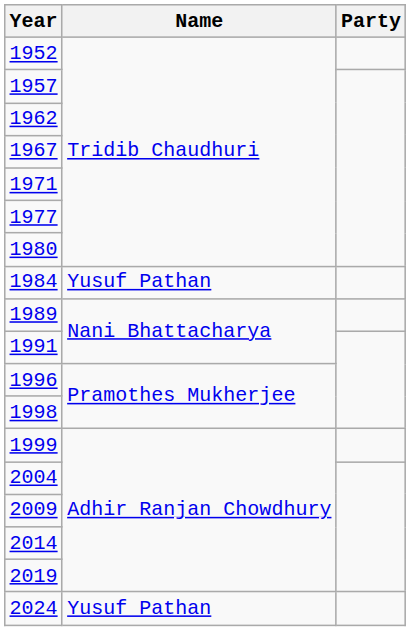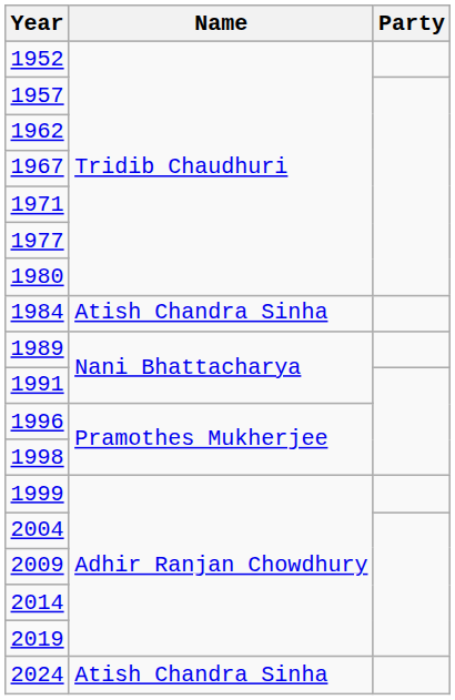 <table class="wikitable sortable">
 <tr>
 <th>Year</th>
 <th>Name</th>
 <th colspan="2">Party</th>
 </tr>
 <tr>
 <td><a href='#'>1952</a></td>
 <td rowspan="7"><a href='#'>Tridib Chaudhuri</a></td>
 <td></td>
 </tr>
 <tr>
 <td><a href='#'>1957</a></td>
 </tr>
 <tr>
 <td><a href='#'>1962</a></td>
 </tr>
 <tr>
 <td><a href='#'>1967</a></td>
 </tr>
 <tr>
 <td><a href='#'>1971</a></td>
 </tr>
 <tr>
 <td><a href='#'>1977</a></td>
 </tr>
 <tr>
 <td><a href='#'>1980</a></td>
 </tr>
 <tr>
 <td><a href='#'>1984</a></td>
-<td><a href='#'>Yusuf Pathan</a></td>
+<td><a href='#'>Atish Chandra Sinha</a></td>
 <td></td>
 </tr>
 <tr>
 <td><a href='#'>1989</a></td>
 <td rowspan="2"><a href='#'>Nani Bhattacharya</a></td>
 <td></td>
 </tr>
 <tr>
 <td><a href='#'>1991</a></td>
 </tr>
 <tr>
 <td><a href='#'>1996</a></td>
 <td rowspan="2"><a href='#'>Pramothes Mukherjee</a></td>
 </tr>
 <tr>
 <td><a href='#'>1998</a></td>
 </tr>
 <tr>
 <td><a href='#'>1999</a></td>
 <td rowspan="5"><a href='#'>Adhir Ranjan Chowdhury</a></td>
 <td></td>
 </tr>
 <tr>
 <td><a href='#'>2004</a></td>
 </tr>
 <tr>
 <td><a href='#'>2009</a></td>
 </tr>
 <tr>
 <td><a href='#'>2014</a></td>
 </tr>
 <tr>
 <td><a href='#'>2019</a></td>
 </tr>
 <tr>
 <td><a href='#'>2024</a></td>
-<td><a href='#'>Yusuf Pathan</a></td>
+<td><a href='#'>Atish Chandra Sinha</a></td>
 <td></td>
 </tr>
 </table>
